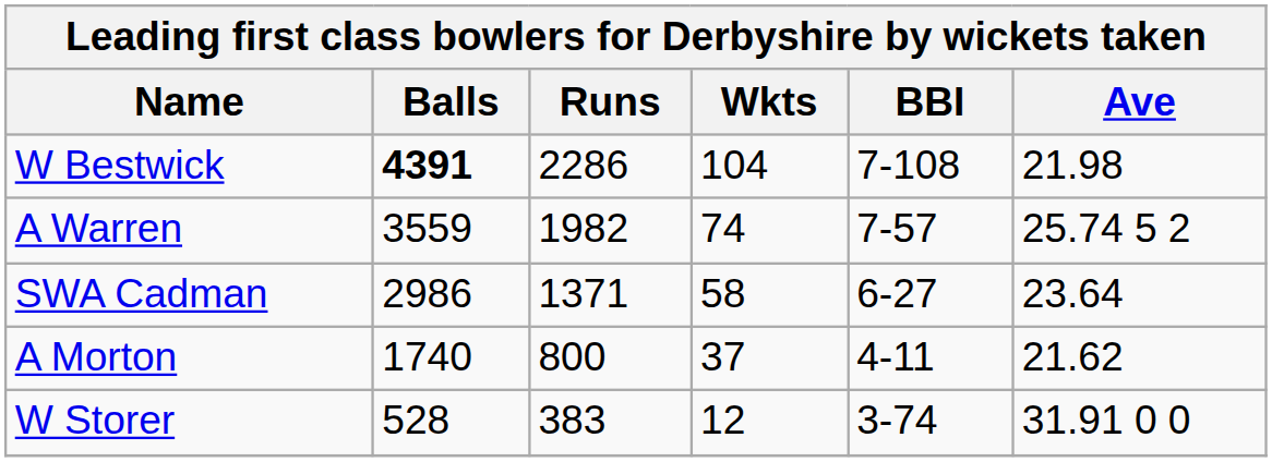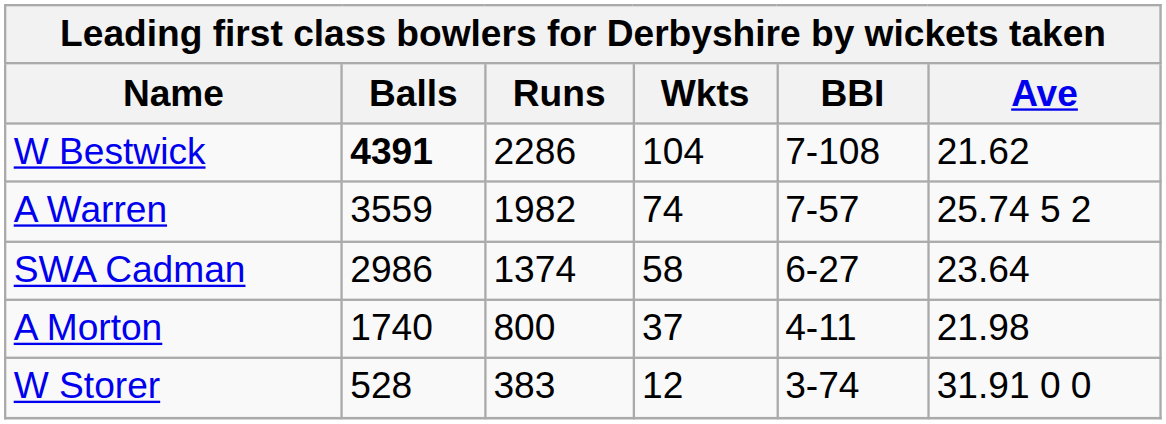 <table class="wikitable" width="80%">
 <tr bgcolor="#efefef">
 <th colspan=6>Leading first class bowlers for Derbyshire by  wickets taken</th>
 </tr>
 <tr bgcolor="#efefef">
 <th>Name</th>
 <th>Balls</th>
 <th>Runs</th>
 <th>Wkts</th>
 <th>BBI</th>
 <th><a href='#'>Ave</a></th>
 </tr>
 <tr>
 <td><a href='#'>W Bestwick</a></td>
 <td><strong>4391</strong></td>
 <td>2286</td>
 <td>104</td>
 <td>7-108</td>
-<td>21.98</td>
+<td>21.62</td>
 </tr>
 <tr>
 <td><a href='#'>A Warren</a></td>
 <td>3559</td>
 <td>1982</td>
 <td>74</td>
 <td>7-57</td>
 <td>25.74  5 2</td>
 </tr>
 <tr>
 <td><a href='#'>SWA Cadman</a></td>
 <td>2986</td>
-<td>1371</td>
+<td>1374</td>
 <td>58</td>
 <td>6-27</td>
 <td>23.64</td>
 </tr>
 <tr>
 <td><a href='#'>A Morton</a></td>
 <td>1740</td>
 <td>800</td>
 <td>37</td>
 <td>4-11</td>
-<td>21.62</td>
+<td>21.98</td>
 </tr>
 <tr>
 <td><a href='#'>W Storer</a></td>
 <td>528</td>
 <td>383</td>
 <td>12</td>
 <td>3-74</td>
 <td>31.91  0 0</td>
 </tr>
 <tr>
 </tr>
 </table>
